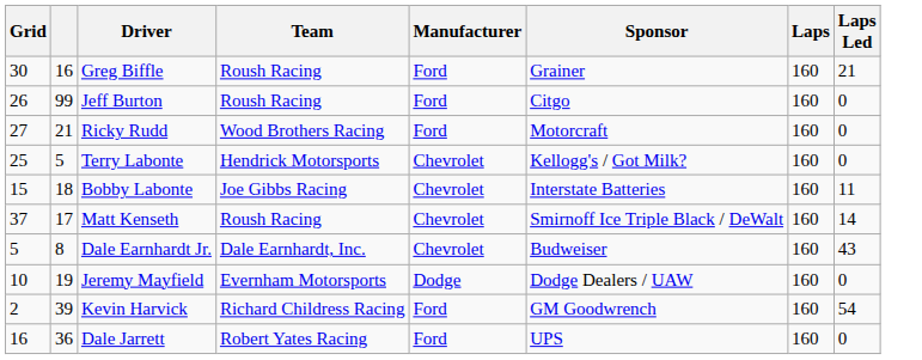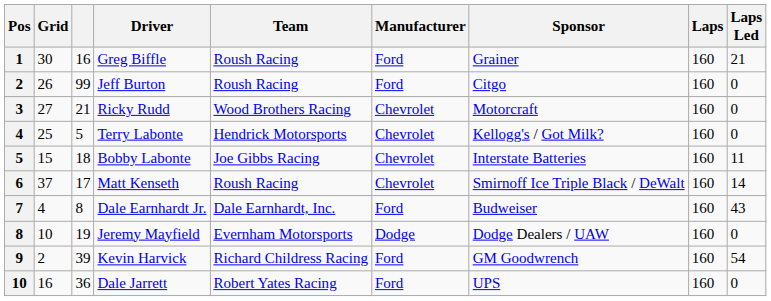 <table class="wikitable" style="font-size:95%">
 <tr>
+<th>Pos</th>
 <th>Grid</th>
 <th></th>
 <th>Driver</th>
 <th>Team</th>
 <th>Manufacturer</th>
 <th>Sponsor</th>
 <th>Laps</th>
 <th>Laps<br>Led</th>
 </tr>
 <tr>
+<th>1</th>
 <td>30</td>
 <td>16</td>
 <td><a href='#'>Greg Biffle</a></td>
 <td><a href='#'>Roush Racing</a></td>
 <td><a href='#'>Ford</a></td>
 <td><a href='#'>Grainer</a></td>
 <td>160</td>
 <td>21</td>
 </tr>
 <tr>
+<th>2</th>
 <td>26</td>
 <td>99</td>
 <td><a href='#'>Jeff Burton</a></td>
 <td><a href='#'>Roush Racing</a></td>
 <td><a href='#'>Ford</a></td>
 <td><a href='#'>Citgo</a></td>
 <td>160</td>
 <td>0</td>
 </tr>
 <tr>
+<th>3</th>
 <td>27</td>
 <td>21</td>
 <td><a href='#'>Ricky Rudd</a></td>
 <td><a href='#'>Wood Brothers Racing</a></td>
-<td><a href='#'>Ford</a></td>
+<td><a href='#'>Chevrolet</a></td>
 <td><a href='#'>Motorcraft</a></td>
 <td>160</td>
 <td>0</td>
 </tr>
 <tr>
+<th>4</th>
 <td>25</td>
 <td>5</td>
 <td><a href='#'>Terry Labonte</a></td>
 <td><a href='#'>Hendrick Motorsports</a></td>
 <td><a href='#'>Chevrolet</a></td>
 <td><a href='#'>Kellogg's</a> / <a href='#'>Got Milk?</a></td>
 <td>160</td>
 <td>0</td>
 </tr>
 <tr>
+<th>5</th>
 <td>15</td>
 <td>18</td>
 <td><a href='#'>Bobby Labonte</a></td>
 <td><a href='#'>Joe Gibbs Racing</a></td>
 <td><a href='#'>Chevrolet</a></td>
 <td><a href='#'>Interstate Batteries</a></td>
 <td>160</td>
 <td>11</td>
 </tr>
 <tr>
+<th>6</th>
 <td>37</td>
 <td>17</td>
 <td><a href='#'>Matt Kenseth</a></td>
 <td><a href='#'>Roush Racing</a></td>
 <td><a href='#'>Chevrolet</a></td>
 <td><a href='#'>Smirnoff Ice Triple Black</a> / <a href='#'>DeWalt</a></td>
 <td>160</td>
 <td>14</td>
 </tr>
 <tr>
-<td>5</td>
+<th>7</th>
+<td>4</td>
 <td>8</td>
 <td><a href='#'>Dale Earnhardt Jr.</a></td>
 <td><a href='#'>Dale Earnhardt, Inc.</a></td>
-<td><a href='#'>Chevrolet</a></td>
+<td><a href='#'>Ford</a></td>
 <td><a href='#'>Budweiser</a></td>
 <td>160</td>
 <td>43</td>
 </tr>
 <tr>
+<th>8</th>
 <td>10</td>
 <td>19</td>
 <td><a href='#'>Jeremy Mayfield</a></td>
 <td><a href='#'>Evernham Motorsports</a></td>
 <td><a href='#'>Dodge</a></td>
 <td><a href='#'>Dodge</a> Dealers / <a href='#'>UAW</a></td>
 <td>160</td>
 <td>0</td>
 </tr>
 <tr>
+<th>9</th>
 <td>2</td>
 <td>39</td>
 <td><a href='#'>Kevin Harvick</a></td>
 <td><a href='#'>Richard Childress Racing</a></td>
 <td><a href='#'>Ford</a></td>
 <td><a href='#'>GM Goodwrench</a></td>
 <td>160</td>
 <td>54</td>
 </tr>
 <tr>
+<th>10</th>
 <td>16</td>
 <td>36</td>
 <td><a href='#'>Dale Jarrett</a></td>
 <td><a href='#'>Robert Yates Racing</a></td>
 <td><a href='#'>Ford</a></td>
 <td><a href='#'>UPS</a></td>
 <td>160</td>
 <td>0</td>
 </tr>
 </table>
